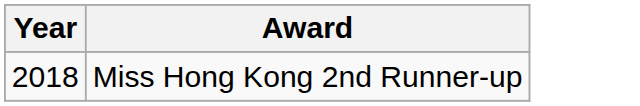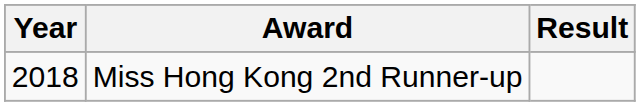 <table class="wikitable">
 <tr>
 <th>Year</th>
 <th>Award</th>
+<th>Result</th>
 </tr>
 <tr>
 <td>2018</td>
 <td>Miss Hong Kong 2nd Runner-up</td>
+<td></td>
 </tr>
 </table>
